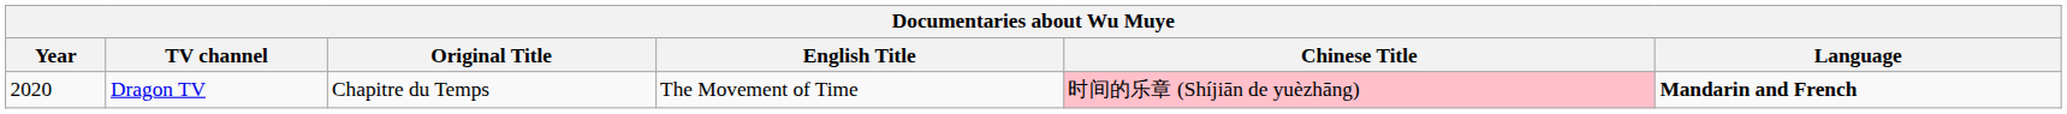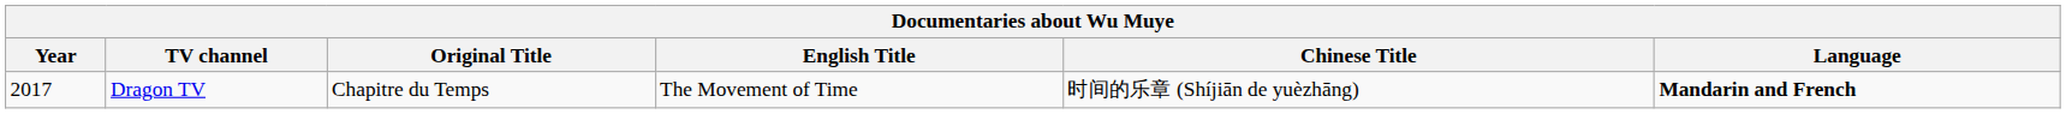 <table class="wikitable sortable" width="100%">
 <tr>
 <th colspan="6">Documentaries about Wu Muye</th>
 </tr>
 <tr>
 <th>Year</th>
 <th>TV channel</th>
 <th>Original Title</th>
 <th>English Title</th>
 <th>Chinese Title</th>
 <th>Language</th>
 </tr>
 <tr>
-<td>2020</td>
+<td>2017</td>
 <td><a href='#'>Dragon TV</a></td>
 <td>Chapitre du Temps</td>
 <td>The Movement of Time</td>
-<td style="background: pink;">时间的乐章 (Shíjiān de yuèzhāng)</td>
+<td>时间的乐章 (Shíjiān de yuèzhāng)</td>
 <td><strong>Mandarin and French</strong></td>
 </tr>
 </table>
